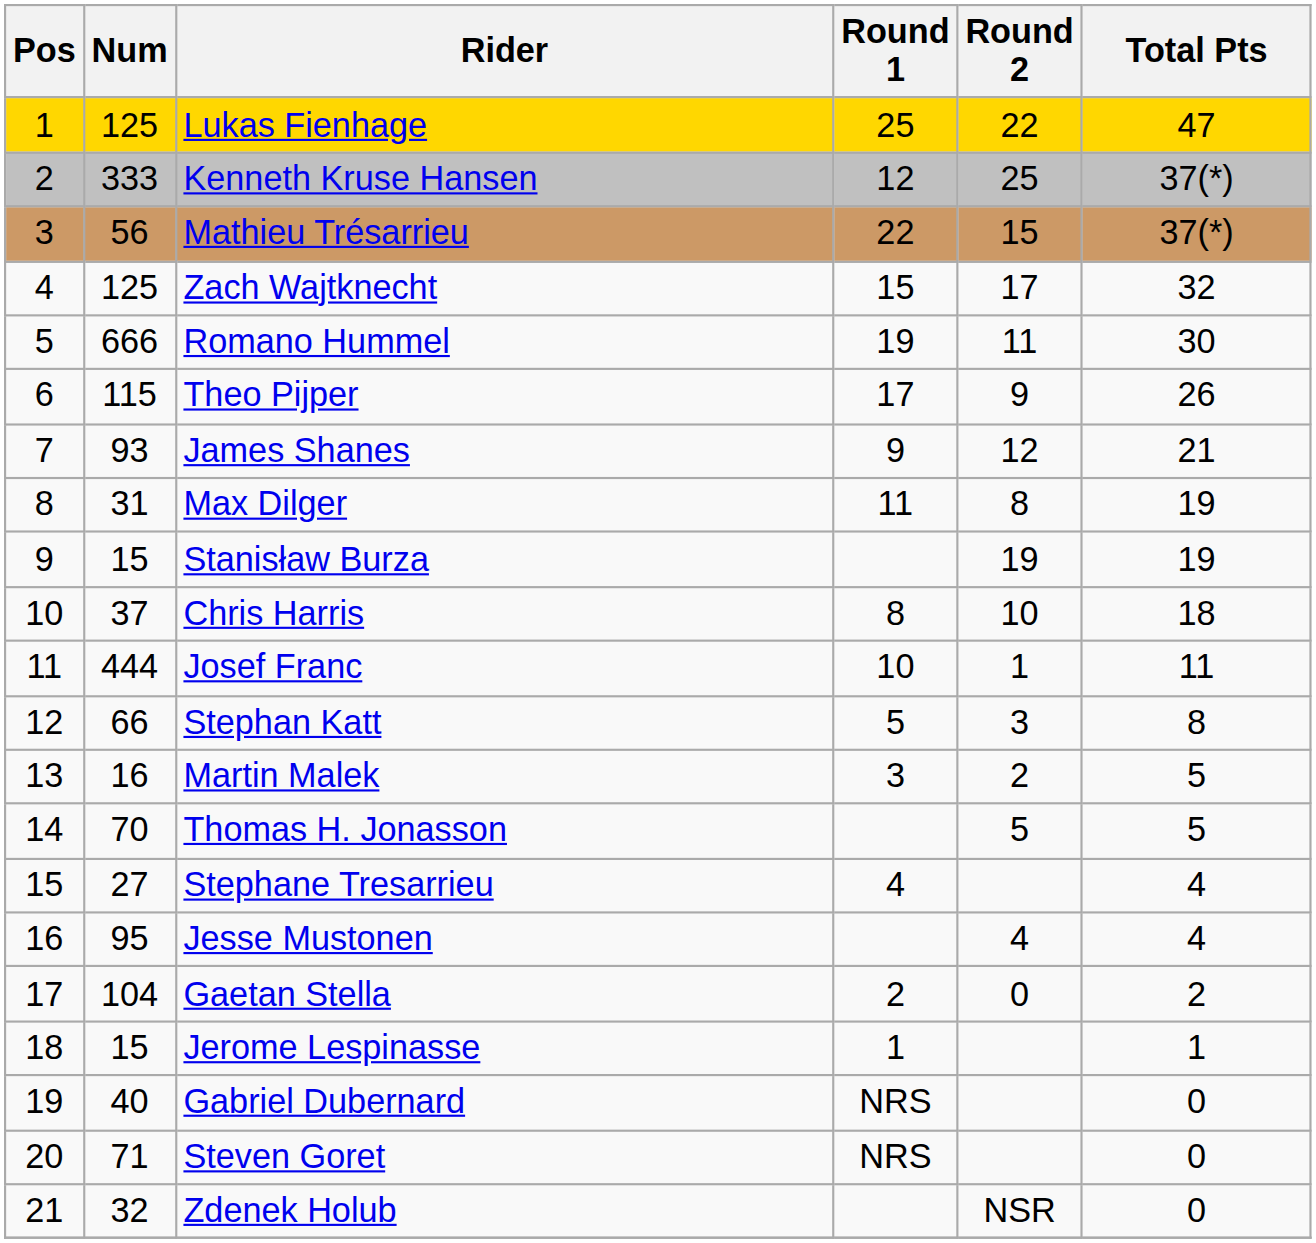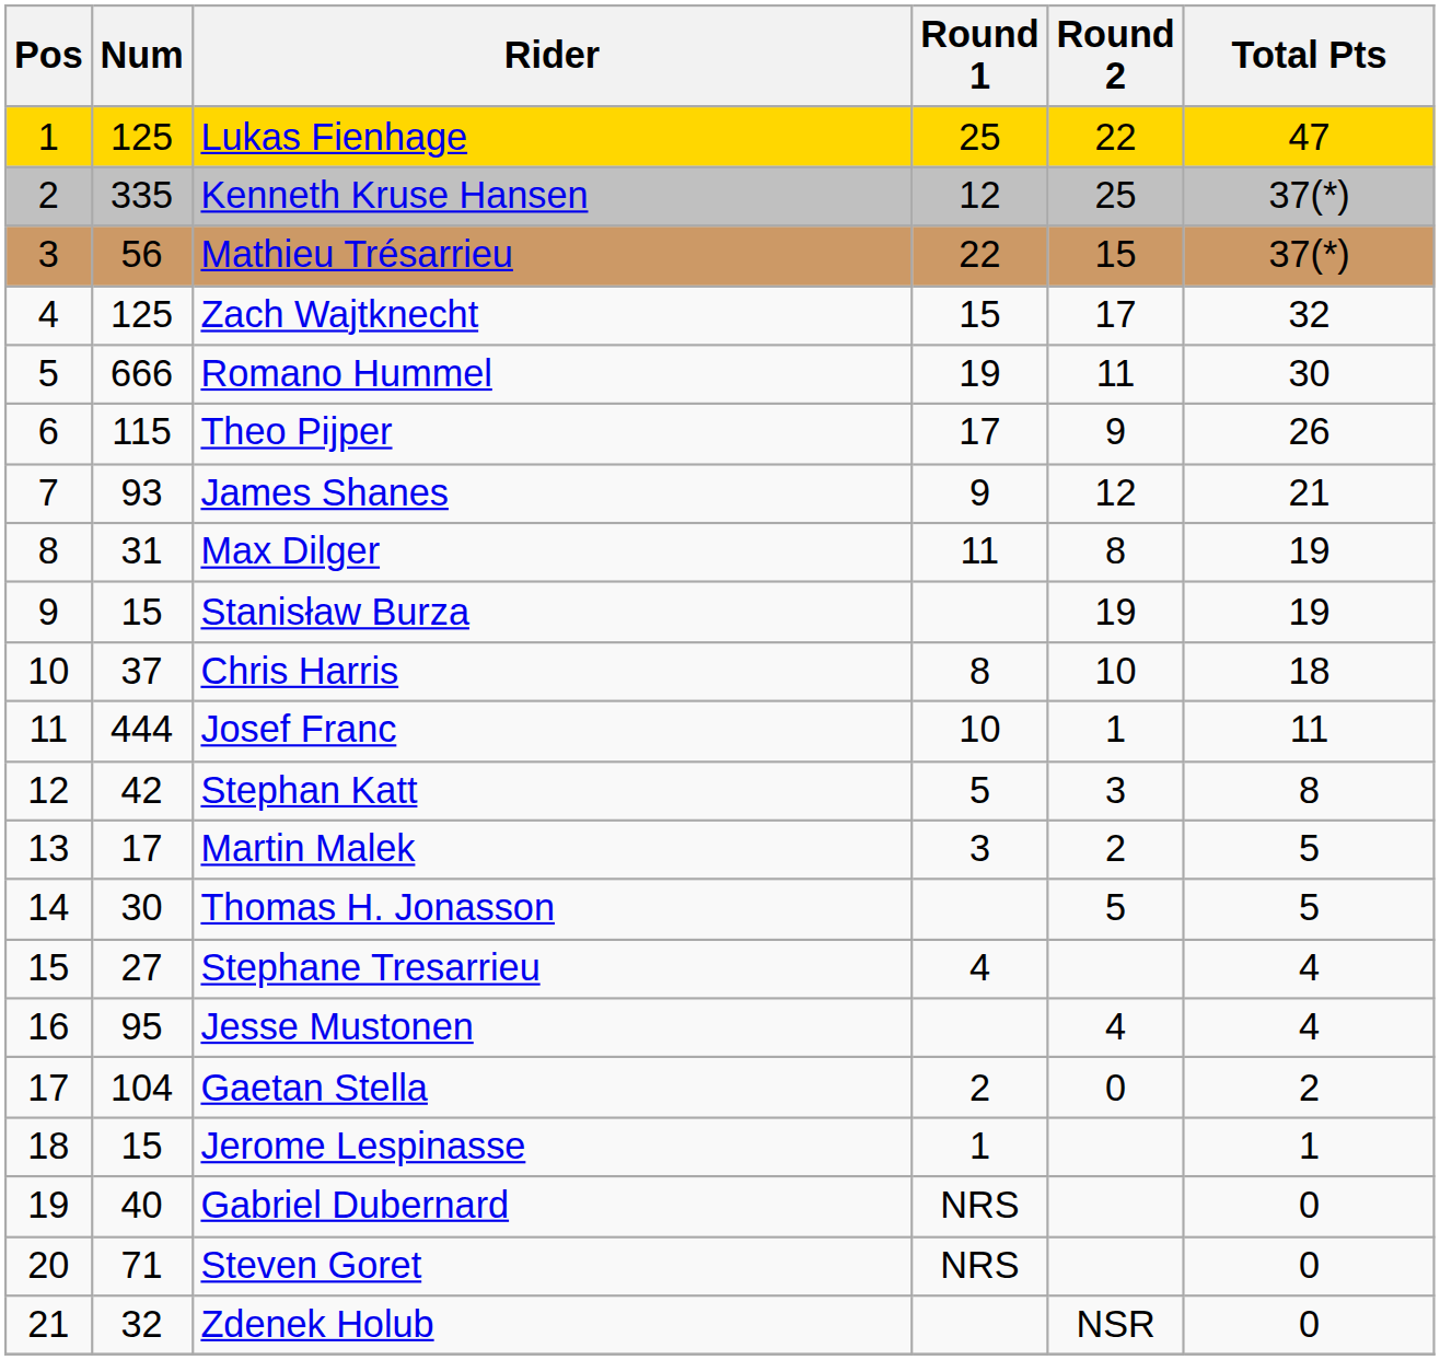 <table class="wikitable" style="font-size: 100%">
 <tr>
 <th width=20>Pos</th>
 <th width=20>Num</th>
 <th width=300>Rider</th>
 <th width=40>Round 1</th>
 <th width=40>Round 2</th>
 <th width=100>Total Pts</th>
 </tr>
 <tr align=center style="background-color: gold;">
 <td>1</td>
 <td>125</td>
 <td align="left"> <a href='#'>Lukas Fienhage</a></td>
 <td>25</td>
 <td>22</td>
 <td>47</td>
 </tr>
 <tr align=center style="background-color: silver;">
 <td>2</td>
-<td>333</td>
+<td>335</td>
 <td align="left"> <a href='#'>Kenneth Kruse Hansen</a></td>
 <td>12</td>
 <td>25</td>
 <td>37(*)</td>
 </tr>
 <tr align=center style="background-color: #cc9966;">
 <td>3</td>
 <td>56</td>
 <td align="left"> <a href='#'>Mathieu Trésarrieu</a></td>
 <td>22</td>
 <td>15</td>
 <td>37(*)</td>
 </tr>
 <tr align="center">
 <td>4</td>
 <td>125</td>
 <td align="left"> <a href='#'>Zach Wajtknecht</a></td>
 <td>15</td>
 <td>17</td>
 <td>32</td>
 </tr>
 <tr align="center">
 <td>5</td>
 <td>666</td>
 <td align="left"> <a href='#'>Romano Hummel</a></td>
 <td>19</td>
 <td>11</td>
 <td>30</td>
 </tr>
 <tr align="center">
 <td>6</td>
 <td>115</td>
 <td align="left"> <a href='#'>Theo Pijper</a></td>
 <td>17</td>
 <td>9</td>
 <td>26</td>
 </tr>
 <tr align="center">
 <td>7</td>
 <td>93</td>
 <td align="left"> <a href='#'>James Shanes</a></td>
 <td>9</td>
 <td>12</td>
 <td>21</td>
 </tr>
 <tr align="center">
 <td>8</td>
 <td>31</td>
 <td align="left"> <a href='#'>Max Dilger</a></td>
 <td>11</td>
 <td>8</td>
 <td>19</td>
 </tr>
 <tr align="center">
 <td>9</td>
 <td>15</td>
 <td align="left"> <a href='#'>Stanisław Burza</a></td>
 <td></td>
 <td>19</td>
 <td>19</td>
 </tr>
 <tr align="center">
 <td>10</td>
 <td>37</td>
 <td align="left"> <a href='#'>Chris Harris</a></td>
 <td>8</td>
 <td>10</td>
 <td>18</td>
 </tr>
 <tr align="center">
 <td>11</td>
 <td>444</td>
 <td align="left"> <a href='#'>Josef Franc</a></td>
 <td>10</td>
 <td>1</td>
 <td>11</td>
 </tr>
 <tr align="center">
 <td>12</td>
-<td>66</td>
+<td>42</td>
 <td align="left"> <a href='#'>Stephan Katt</a></td>
 <td>5</td>
 <td>3</td>
 <td>8</td>
 </tr>
 <tr align="center">
 <td>13</td>
-<td>16</td>
+<td>17</td>
 <td align="left"> <a href='#'>Martin Malek</a></td>
 <td>3</td>
 <td>2</td>
 <td>5</td>
 </tr>
 <tr align="center">
 <td>14</td>
-<td>70</td>
+<td>30</td>
 <td align="left"> <a href='#'>Thomas H. Jonasson</a></td>
 <td></td>
 <td>5</td>
 <td>5</td>
 </tr>
 <tr align="center">
 <td>15</td>
 <td>27</td>
 <td align="left"> <a href='#'>Stephane Tresarrieu</a></td>
 <td>4</td>
 <td></td>
 <td>4</td>
 </tr>
 <tr align="center">
 <td>16</td>
 <td>95</td>
 <td align="left"> <a href='#'>Jesse Mustonen</a></td>
 <td></td>
 <td>4</td>
 <td>4</td>
 </tr>
 <tr align="center">
 <td>17</td>
 <td>104</td>
 <td align="left"> <a href='#'>Gaetan Stella</a></td>
 <td>2</td>
 <td>0</td>
 <td>2</td>
 </tr>
 <tr align="center">
 <td>18</td>
 <td>15</td>
 <td align="left"> <a href='#'>Jerome Lespinasse</a></td>
 <td>1</td>
 <td></td>
 <td>1</td>
 </tr>
 <tr align="center">
 <td>19</td>
 <td>40</td>
 <td align="left"> <a href='#'>Gabriel Dubernard </a></td>
 <td>NRS</td>
 <td></td>
 <td>0</td>
 </tr>
 <tr align="center">
 <td>20</td>
 <td>71</td>
 <td align="left"> <a href='#'>Steven Goret</a></td>
 <td>NRS</td>
 <td></td>
 <td>0</td>
 </tr>
 <tr align="center">
 <td>21</td>
 <td>32</td>
 <td align="left"> <a href='#'>Zdenek Holub</a></td>
 <td></td>
 <td>NSR</td>
 <td>0</td>
 </tr>
 <tr align="center">
 </tr>
 </table>
